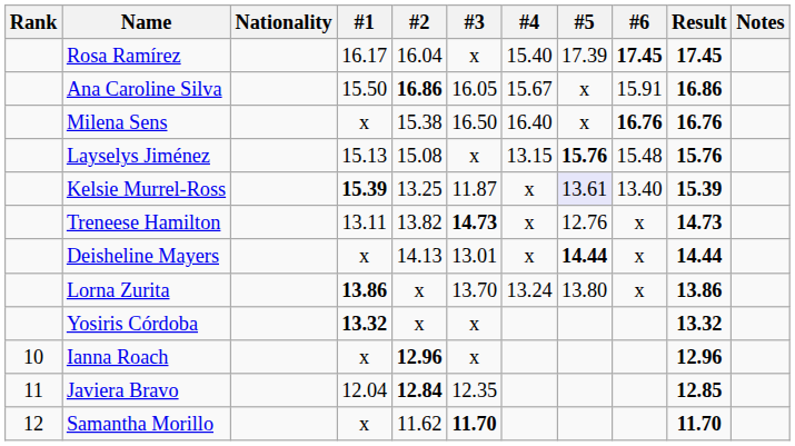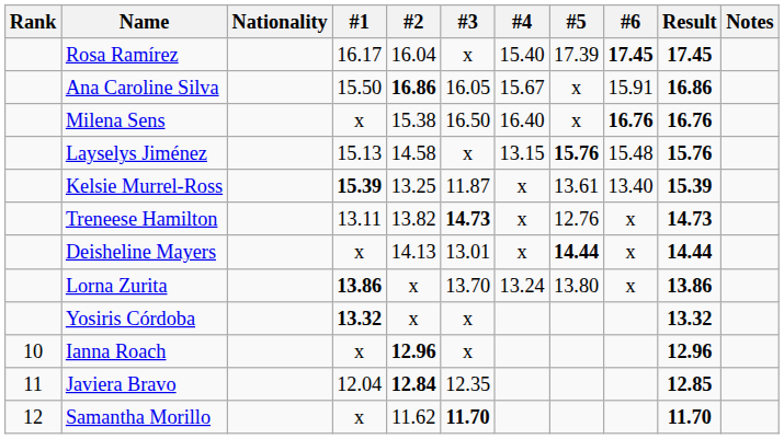 <table class="wikitable sortable" style="text-align:center;font-size:95%">
 <tr>
 <th>Rank</th>
 <th>Name</th>
 <th>Nationality</th>
 <th>#1</th>
 <th>#2</th>
 <th>#3</th>
 <th>#4</th>
 <th>#5</th>
 <th>#6</th>
 <th>Result</th>
 <th>Notes</th>
 </tr>
 <tr>
 <td></td>
 <td align=left><a href='#'>Rosa Ramírez</a></td>
 <td align=left></td>
 <td>16.17</td>
 <td>16.04</td>
 <td>x</td>
 <td>15.40</td>
 <td>17.39</td>
 <td><strong>17.45</strong></td>
 <td><strong>17.45</strong></td>
 <td></td>
 </tr>
 <tr>
 <td></td>
 <td align=left><a href='#'>Ana Caroline Silva</a></td>
 <td align=left></td>
 <td>15.50</td>
 <td><strong>16.86</strong></td>
 <td>16.05</td>
 <td>15.67</td>
 <td>x</td>
 <td>15.91</td>
 <td><strong>16.86</strong></td>
 <td></td>
 </tr>
 <tr>
 <td></td>
 <td align=left><a href='#'>Milena Sens</a></td>
 <td align=left></td>
 <td>x</td>
 <td>15.38</td>
 <td>16.50</td>
 <td>16.40</td>
 <td>x</td>
 <td><strong>16.76</strong></td>
 <td><strong>16.76</strong></td>
 <td></td>
 </tr>
 <tr>
 <td></td>
 <td align=left><a href='#'>Layselys Jiménez</a></td>
 <td align=left></td>
 <td>15.13</td>
-<td>15.08</td>
+<td>14.58</td>
 <td>x</td>
 <td>13.15</td>
 <td><strong>15.76</strong></td>
 <td>15.48</td>
 <td><strong>15.76</strong></td>
 <td></td>
 </tr>
 <tr>
 <td></td>
 <td align=left><a href='#'>Kelsie Murrel-Ross</a></td>
 <td align=left></td>
 <td><strong>15.39</strong></td>
 <td>13.25</td>
 <td>11.87</td>
 <td>x</td>
-<td style="background: lavender;">13.61</td>
+<td>13.61</td>
 <td>13.40</td>
 <td><strong>15.39</strong></td>
 <td></td>
 </tr>
 <tr>
 <td></td>
 <td align=left><a href='#'>Treneese Hamilton</a></td>
 <td align=left></td>
 <td>13.11</td>
 <td>13.82</td>
 <td><strong>14.73</strong></td>
 <td>x</td>
 <td>12.76</td>
 <td>x</td>
 <td><strong>14.73</strong></td>
 <td></td>
 </tr>
 <tr>
 <td></td>
 <td align=left><a href='#'>Deisheline Mayers</a></td>
 <td align=left></td>
 <td>x</td>
 <td>14.13</td>
 <td>13.01</td>
 <td>x</td>
 <td><strong>14.44</strong></td>
 <td>x</td>
 <td><strong>14.44</strong></td>
 <td></td>
 </tr>
 <tr>
 <td></td>
 <td align=left><a href='#'>Lorna Zurita</a></td>
 <td align=left></td>
 <td><strong>13.86</strong></td>
 <td>x</td>
 <td>13.70</td>
 <td>13.24</td>
 <td>13.80</td>
 <td>x</td>
 <td><strong>13.86</strong></td>
 <td></td>
 </tr>
 <tr>
 <td></td>
 <td align=left><a href='#'>Yosiris Córdoba</a></td>
 <td align=left></td>
 <td><strong>13.32</strong></td>
 <td>x</td>
 <td>x</td>
 <td></td>
 <td></td>
 <td></td>
 <td><strong>13.32</strong></td>
 <td></td>
 </tr>
 <tr>
 <td>10</td>
 <td align=left><a href='#'>Ianna Roach</a></td>
 <td align=left></td>
 <td>x</td>
 <td><strong>12.96</strong></td>
 <td>x</td>
 <td></td>
 <td></td>
 <td></td>
 <td><strong>12.96</strong></td>
 <td></td>
 </tr>
 <tr>
 <td>11</td>
 <td align=left><a href='#'>Javiera Bravo</a></td>
 <td align=left></td>
 <td>12.04</td>
 <td><strong>12.84</strong></td>
 <td>12.35</td>
 <td></td>
 <td></td>
 <td></td>
 <td><strong>12.85</strong></td>
 <td></td>
 </tr>
 <tr>
 <td>12</td>
 <td align=left><a href='#'>Samantha Morillo</a></td>
 <td align=left></td>
 <td>x</td>
 <td>11.62</td>
 <td><strong>11.70</strong></td>
 <td></td>
 <td></td>
 <td></td>
 <td><strong>11.70</strong></td>
 <td></td>
 </tr>
 </table>
